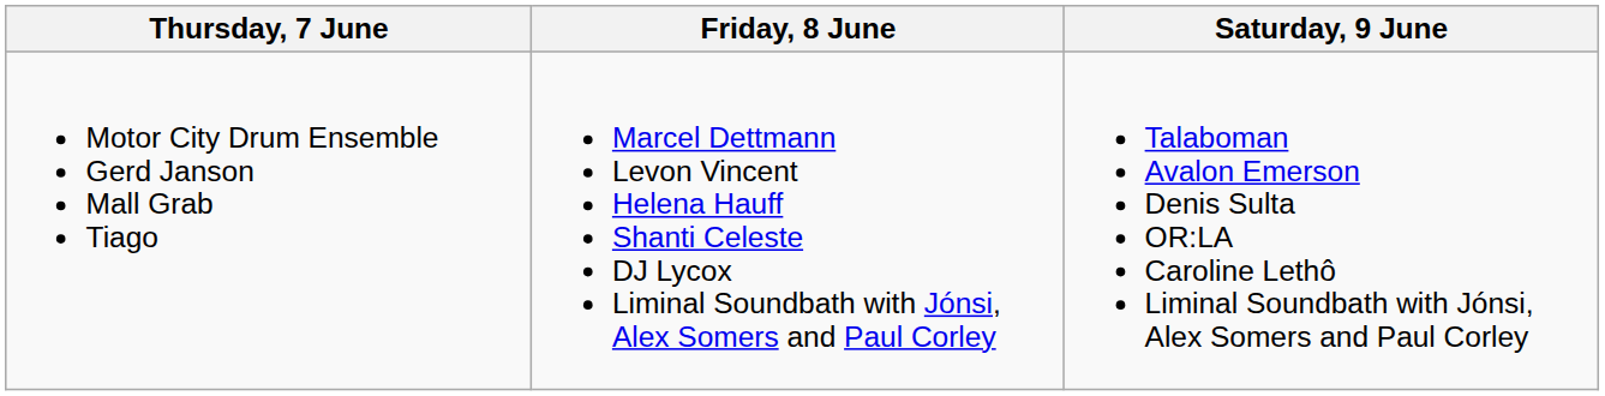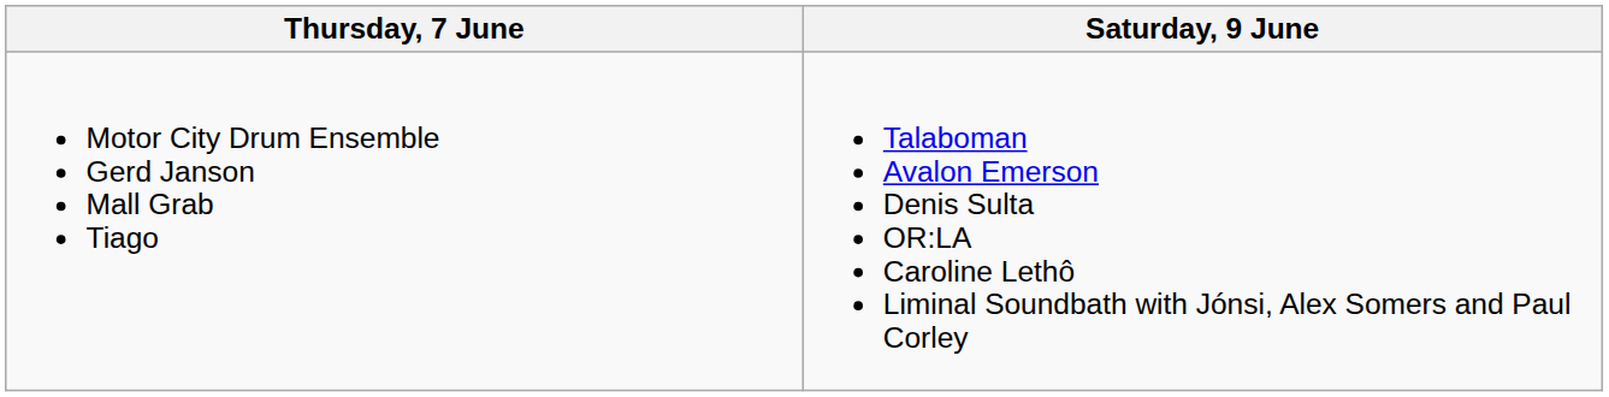 <table class="wikitable">
 <tr>
 <th width="500">Thursday, 7 June</th>
-<th width="500">Friday, 8 June</th>
 <th width="500">Saturday, 9 June</th>
 </tr>
 <tr valign="top">
 <td><br><ul><li>Motor City Drum Ensemble</li><li>Gerd Janson</li><li>Mall Grab</li><li>Tiago</li></ul></td>
-<td><br><ul><li><a href='#'>Marcel Dettmann</a></li><li>Levon Vincent</li><li><a href='#'>Helena Hauff</a></li><li><a href='#'>Shanti Celeste</a></li><li>DJ Lycox</li><li>Liminal Soundbath with <a href='#'>Jónsi</a>, <a href='#'>Alex Somers</a> and <a href='#'>Paul Corley</a></li></ul></td>
 <td><br><ul><li><a href='#'>Talaboman</a></li><li><a href='#'>Avalon Emerson</a></li><li>Denis Sulta</li><li>OR:LA</li><li>Caroline Lethô</li><li>Liminal Soundbath with Jónsi, Alex Somers and Paul Corley</li></ul></td>
 </tr>
 </table>
